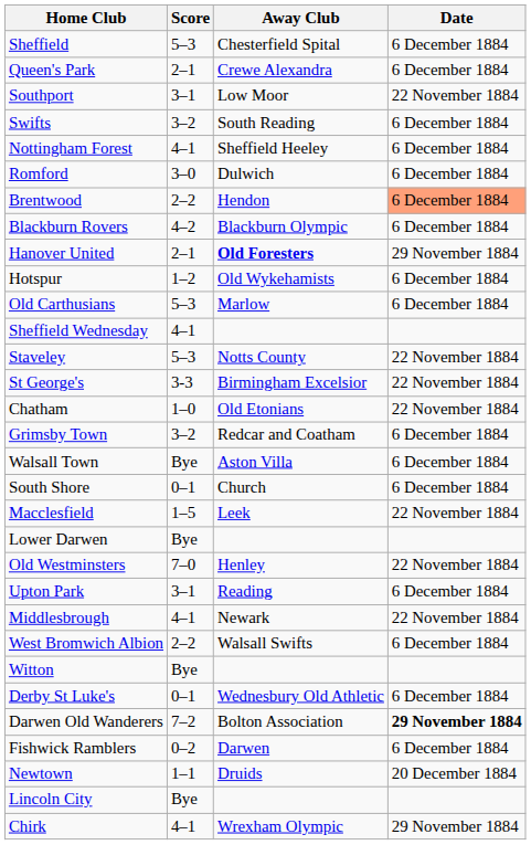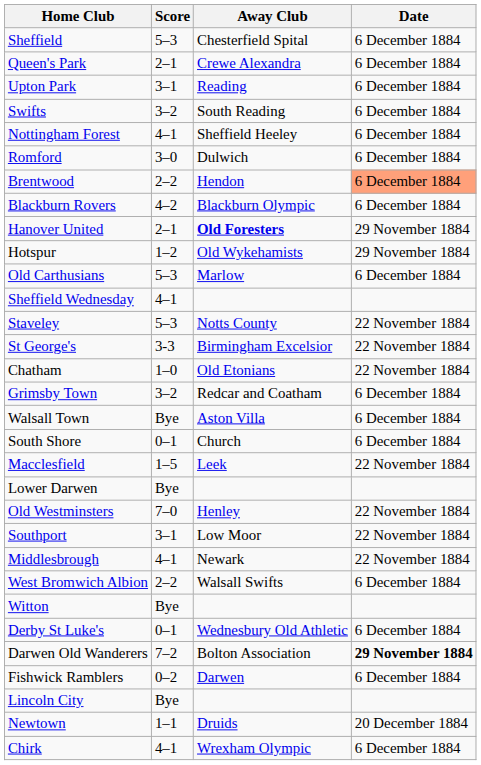 <table class="wikitable">
 <tr>
 <th>Home Club</th>
 <th>Score</th>
 <th>Away Club</th>
 <th>Date</th>
 </tr>
 <tr>
 <td><a href='#'>Sheffield</a></td>
 <td>5–3</td>
 <td>Chesterfield Spital</td>
 <td>6 December 1884</td>
 </tr>
 <tr>
 <td><a href='#'>Queen's Park</a> </td>
 <td>2–1</td>
 <td><a href='#'>Crewe Alexandra</a></td>
 <td>6 December 1884</td>
 </tr>
 <tr>
-<td><a href='#'>Southport</a></td>
+<td><a href='#'>Upton Park</a></td>
 <td>3–1</td>
-<td>Low Moor</td>
-<td>22 November 1884</td>
+<td><a href='#'>Reading</a></td>
+<td>6 December 1884</td>
 </tr>
 <tr>
 <td><a href='#'>Swifts</a></td>
 <td>3–2</td>
 <td>South Reading</td>
 <td>6 December 1884</td>
 </tr>
 <tr>
 <td><a href='#'>Nottingham Forest</a></td>
 <td>4–1</td>
 <td>Sheffield Heeley</td>
 <td>6 December 1884</td>
 </tr>
 <tr>
 <td><a href='#'>Romford</a></td>
 <td>3–0</td>
 <td>Dulwich</td>
 <td>6 December 1884</td>
 </tr>
 <tr>
 <td><a href='#'>Brentwood</a></td>
 <td>2–2</td>
 <td><a href='#'>Hendon</a></td>
 <td style="background: lightsalmon;">6 December 1884</td>
 </tr>
 <tr>
 <td><a href='#'>Blackburn Rovers</a></td>
 <td>4–2</td>
 <td><a href='#'>Blackburn Olympic</a></td>
 <td>6 December 1884</td>
 </tr>
 <tr>
 <td><a href='#'>Hanover United</a></td>
 <td>2–1</td>
 <td><strong><a href='#'>Old Foresters</a></strong></td>
 <td>29 November 1884</td>
 </tr>
 <tr>
 <td>Hotspur</td>
 <td>1–2</td>
 <td><a href='#'>Old Wykehamists</a></td>
-<td>6 December 1884</td>
+<td>29 November 1884</td>
 </tr>
 <tr>
 <td><a href='#'>Old Carthusians</a></td>
 <td>5–3</td>
 <td><a href='#'>Marlow</a></td>
 <td>6 December 1884</td>
 </tr>
 <tr>
 <td><a href='#'>Sheffield Wednesday</a></td>
 <td>4–1</td>
 <td></td>
 <td></td>
 </tr>
 <tr>
 <td><a href='#'>Staveley</a></td>
 <td>5–3</td>
 <td><a href='#'>Notts County</a></td>
 <td>22 November 1884</td>
 </tr>
 <tr>
 <td><a href='#'>St George's</a></td>
 <td>3-3</td>
 <td><a href='#'>Birmingham Excelsior</a></td>
 <td>22 November 1884</td>
 </tr>
 <tr>
 <td>Chatham</td>
 <td>1–0</td>
 <td><a href='#'>Old Etonians</a></td>
 <td>22 November 1884</td>
 </tr>
 <tr>
 <td><a href='#'>Grimsby Town</a></td>
 <td>3–2</td>
 <td>Redcar and Coatham</td>
 <td>6 December 1884</td>
 </tr>
 <tr>
 <td>Walsall Town</td>
 <td>Bye</td>
 <td><a href='#'>Aston Villa</a></td>
 <td>6 December 1884</td>
 </tr>
 <tr>
 <td>South Shore</td>
 <td>0–1</td>
 <td>Church</td>
 <td>6 December 1884</td>
 </tr>
 <tr>
 <td><a href='#'>Macclesfield</a></td>
 <td>1–5</td>
 <td><a href='#'>Leek</a></td>
 <td>22 November 1884</td>
 </tr>
 <tr>
 <td>Lower Darwen</td>
 <td>Bye</td>
 <td></td>
 <td></td>
 </tr>
 <tr>
 <td><a href='#'>Old Westminsters</a></td>
 <td>7–0</td>
 <td><a href='#'>Henley</a></td>
 <td>22 November 1884</td>
 </tr>
 <tr>
-<td><a href='#'>Upton Park</a></td>
+<td><a href='#'>Southport</a></td>
 <td>3–1</td>
-<td><a href='#'>Reading</a></td>
-<td>6 December 1884</td>
+<td>Low Moor</td>
+<td>22 November 1884</td>
 </tr>
 <tr>
 <td><a href='#'>Middlesbrough</a></td>
 <td>4–1</td>
 <td>Newark</td>
 <td>22 November 1884</td>
 </tr>
 <tr>
 <td><a href='#'>West Bromwich Albion</a></td>
 <td>2–2</td>
 <td>Walsall Swifts</td>
 <td>6 December 1884</td>
 </tr>
 <tr>
 <td><a href='#'>Witton</a></td>
 <td>Bye</td>
 <td></td>
 <td></td>
 </tr>
 <tr>
 <td><a href='#'>Derby St Luke's</a></td>
 <td>0–1</td>
 <td><a href='#'>Wednesbury Old Athletic</a></td>
 <td>6 December 1884</td>
 </tr>
 <tr>
 <td>Darwen Old Wanderers</td>
 <td>7–2</td>
 <td>Bolton Association</td>
 <td><strong>29 November 1884</strong></td>
 </tr>
 <tr>
 <td>Fishwick Ramblers</td>
 <td>0–2</td>
 <td><a href='#'>Darwen</a></td>
 <td>6 December 1884</td>
 </tr>
 <tr>
+<td><a href='#'>Lincoln City</a></td>
+<td>Bye</td>
+<td></td>
+<td></td>
+</tr>
+<tr>
 <td><a href='#'>Newtown</a> </td>
 <td>1–1</td>
 <td><a href='#'>Druids</a> </td>
 <td>20 December 1884</td>
 </tr>
 <tr>
-<td><a href='#'>Lincoln City</a></td>
-<td>Bye</td>
-<td></td>
-<td></td>
-</tr>
-<tr>
 <td><a href='#'>Chirk</a> </td>
 <td>4–1</td>
 <td><a href='#'>Wrexham Olympic</a> </td>
-<td>29 November 1884</td>
+<td>6 December 1884</td>
 </tr>
 </table>
